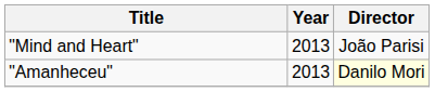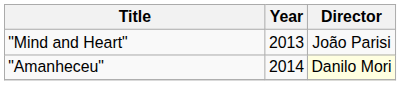 <table class="wikitable">
 <tr>
 <th style="width:16em;">Title</th>
 <th>Year</th>
 <th>Director</th>
 </tr>
 <tr>
 <td>"Mind and Heart"</td>
 <td>2013</td>
 <td align="center">João Parisi</td>
 </tr>
 <tr>
 <td>"Amanheceu"</td>
-<td>2013</td>
+<td>2014</td>
 <td align="center" style="background: lightyellow;">Danilo Mori</td>
 </tr>
 <tr>
 </tr>
 </table>
